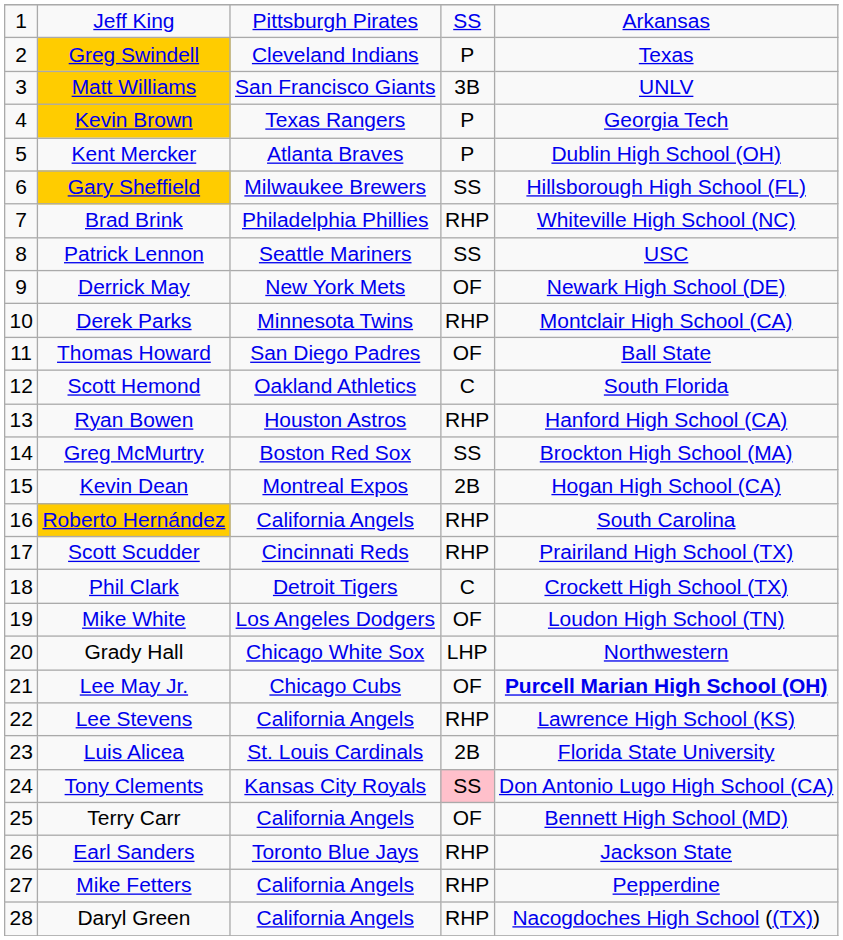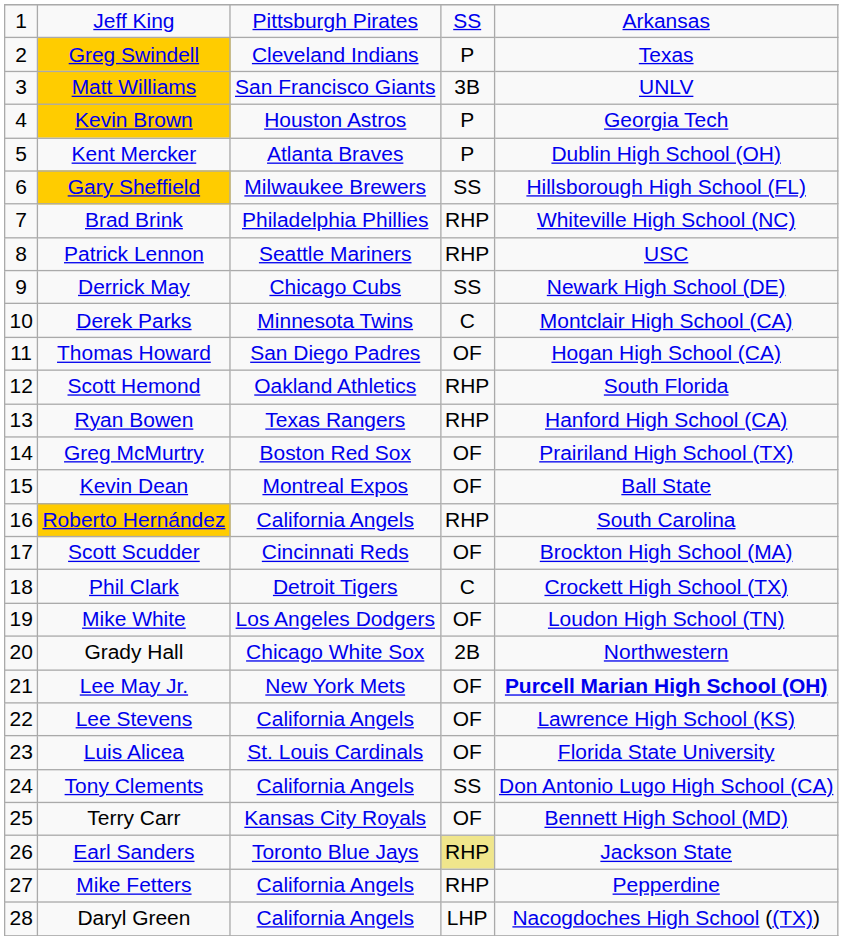 <table class="wikitable" style="text-align:center">
 <tr>
 </tr>
 <tr>
 <td>1</td>
 <td><a href='#'>Jeff King</a></td>
 <td><a href='#'>Pittsburgh Pirates</a></td>
 <td><a href='#'>SS</a></td>
 <td><a href='#'>Arkansas</a></td>
 </tr>
 <tr>
 <td>2</td>
 <td bgcolor="#FFCC00"><a href='#'>Greg Swindell</a></td>
 <td><a href='#'>Cleveland Indians</a></td>
 <td>P</td>
 <td><a href='#'>Texas</a></td>
 </tr>
 <tr>
 <td>3</td>
 <td bgcolor="#FFCC00"><a href='#'>Matt Williams</a></td>
 <td><a href='#'>San Francisco Giants</a></td>
 <td>3B</td>
 <td><a href='#'>UNLV</a></td>
 </tr>
 <tr>
 <td>4</td>
 <td bgcolor="#FFCC00"><a href='#'>Kevin Brown</a></td>
-<td><a href='#'>Texas Rangers</a></td>
+<td><a href='#'>Houston Astros</a></td>
 <td>P</td>
 <td><a href='#'>Georgia Tech</a></td>
 </tr>
 <tr>
 <td>5</td>
 <td><a href='#'>Kent Mercker</a></td>
 <td><a href='#'>Atlanta Braves</a></td>
 <td>P</td>
 <td><a href='#'>Dublin High School (OH)</a></td>
 </tr>
 <tr>
 <td>6</td>
 <td bgcolor="#FFCC00"><a href='#'>Gary Sheffield</a></td>
 <td><a href='#'>Milwaukee Brewers</a></td>
 <td>SS</td>
 <td><a href='#'>Hillsborough High School (FL)</a></td>
 </tr>
 <tr>
 <td>7</td>
 <td><a href='#'>Brad Brink</a></td>
 <td><a href='#'>Philadelphia Phillies</a></td>
 <td>RHP</td>
 <td><a href='#'>Whiteville High School (NC)</a></td>
 </tr>
 <tr>
 <td>8</td>
 <td><a href='#'>Patrick Lennon</a></td>
 <td><a href='#'>Seattle Mariners</a></td>
-<td>SS</td>
+<td>RHP</td>
 <td><a href='#'>USC</a></td>
 </tr>
 <tr>
 <td>9</td>
 <td><a href='#'>Derrick May</a></td>
-<td><a href='#'>New York Mets</a></td>
-<td>OF</td>
+<td><a href='#'>Chicago Cubs</a></td>
+<td>SS</td>
 <td><a href='#'>Newark High School (DE)</a></td>
 </tr>
 <tr>
 <td>10</td>
 <td><a href='#'>Derek Parks</a></td>
 <td><a href='#'>Minnesota Twins</a></td>
-<td>RHP</td>
+<td>C</td>
 <td><a href='#'>Montclair High School (CA)</a></td>
 </tr>
 <tr>
 <td>11</td>
 <td><a href='#'>Thomas Howard</a></td>
 <td><a href='#'>San Diego Padres</a></td>
 <td>OF</td>
-<td><a href='#'>Ball State</a></td>
+<td><a href='#'>Hogan High School (CA)</a></td>
 </tr>
 <tr>
 <td>12</td>
 <td><a href='#'>Scott Hemond</a></td>
 <td><a href='#'>Oakland Athletics</a></td>
-<td>C</td>
+<td>RHP</td>
 <td><a href='#'>South Florida</a></td>
 </tr>
 <tr>
 <td>13</td>
 <td><a href='#'>Ryan Bowen</a></td>
-<td><a href='#'>Houston Astros</a></td>
+<td><a href='#'>Texas Rangers</a></td>
 <td>RHP</td>
 <td><a href='#'>Hanford High School (CA)</a></td>
 </tr>
 <tr>
 <td>14</td>
 <td><a href='#'>Greg McMurtry</a></td>
 <td><a href='#'>Boston Red Sox</a></td>
-<td>SS</td>
-<td><a href='#'>Brockton High School (MA)</a></td>
+<td>OF</td>
+<td><a href='#'>Prairiland High School (TX)</a></td>
 </tr>
 <tr>
 <td>15</td>
 <td><a href='#'>Kevin Dean</a></td>
 <td><a href='#'>Montreal Expos</a></td>
-<td>2B</td>
-<td><a href='#'>Hogan High School (CA)</a></td>
+<td>OF</td>
+<td><a href='#'>Ball State</a></td>
 </tr>
 <tr>
 <td>16</td>
 <td bgcolor="#FFCC00"><a href='#'>Roberto Hernández</a></td>
 <td><a href='#'>California Angels</a></td>
 <td>RHP</td>
 <td><a href='#'>South Carolina</a></td>
 </tr>
 <tr>
 <td>17</td>
 <td><a href='#'>Scott Scudder</a></td>
 <td><a href='#'>Cincinnati Reds</a></td>
-<td>RHP</td>
-<td><a href='#'>Prairiland High School (TX)</a></td>
+<td>OF</td>
+<td><a href='#'>Brockton High School (MA)</a></td>
 </tr>
 <tr>
 <td>18</td>
 <td><a href='#'>Phil Clark</a></td>
 <td><a href='#'>Detroit Tigers</a></td>
 <td>C</td>
 <td><a href='#'>Crockett High School (TX)</a></td>
 </tr>
 <tr>
 <td>19</td>
 <td><a href='#'>Mike White</a></td>
 <td><a href='#'>Los Angeles Dodgers</a></td>
 <td>OF</td>
 <td><a href='#'>Loudon High School (TN)</a></td>
 </tr>
 <tr>
 <td>20</td>
 <td>Grady Hall</td>
 <td><a href='#'>Chicago White Sox</a></td>
-<td>LHP</td>
+<td>2B</td>
 <td><a href='#'>Northwestern</a></td>
 </tr>
 <tr>
 <td>21</td>
 <td><a href='#'>Lee May Jr.</a></td>
-<td><a href='#'>Chicago Cubs</a></td>
+<td><a href='#'>New York Mets</a></td>
 <td>OF</td>
 <td><strong><a href='#'>Purcell Marian High School (OH)</a></strong></td>
 </tr>
 <tr>
 <td>22</td>
 <td><a href='#'>Lee Stevens</a></td>
 <td><a href='#'>California Angels</a></td>
-<td>RHP</td>
+<td>OF</td>
 <td><a href='#'>Lawrence High School (KS)</a></td>
 </tr>
 <tr>
 <td>23</td>
 <td><a href='#'>Luis Alicea</a></td>
 <td><a href='#'>St. Louis Cardinals</a></td>
-<td>2B</td>
+<td>OF</td>
 <td><a href='#'>Florida State University</a></td>
 </tr>
 <tr>
 <td>24</td>
 <td><a href='#'>Tony Clements</a></td>
-<td><a href='#'>Kansas City Royals</a></td>
-<td style="background: pink;">SS</td>
+<td><a href='#'>California Angels</a></td>
+<td>SS</td>
 <td><a href='#'>Don Antonio Lugo High School (CA)</a></td>
 </tr>
 <tr>
 <td>25</td>
 <td>Terry Carr</td>
-<td><a href='#'>California Angels</a></td>
+<td><a href='#'>Kansas City Royals</a></td>
 <td>OF</td>
 <td><a href='#'>Bennett High School (MD)</a></td>
 </tr>
 <tr>
 <td>26</td>
 <td><a href='#'>Earl Sanders</a></td>
 <td><a href='#'>Toronto Blue Jays</a></td>
-<td>RHP</td>
+<td style="background: khaki;">RHP</td>
 <td><a href='#'>Jackson State</a></td>
 </tr>
 <tr>
 <td>27</td>
 <td><a href='#'>Mike Fetters</a></td>
 <td><a href='#'>California Angels</a></td>
 <td>RHP</td>
 <td><a href='#'>Pepperdine</a></td>
 </tr>
 <tr>
 <td>28</td>
 <td>Daryl Green</td>
 <td><a href='#'>California Angels</a></td>
-<td>RHP</td>
+<td>LHP</td>
 <td><a href='#'>Nacogdoches High School</a> (<a href='#'>(TX)</a>)</td>
 </tr>
 <tr>
 </tr>
 </table>
